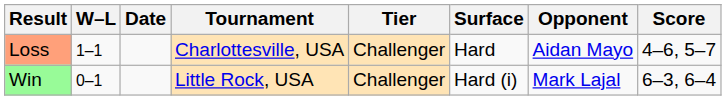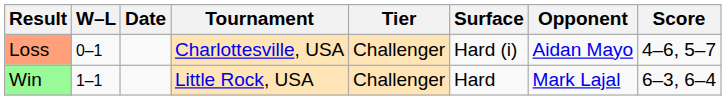 <table class="sortable wikitable">
 <tr>
 <th>Result</th>
 <th class="unsortable">W–L</th>
 <th>Date</th>
 <th>Tournament</th>
 <th>Tier</th>
 <th>Surface</th>
 <th>Opponent</th>
 <th class="unsortable">Score</th>
 </tr>
 <tr>
 <td bgcolor=FFA07A>Loss</td>
-<td><small>1–1</small></td>
+<td><small>0–1</small></td>
 <td><a href='#'></a></td>
 <td bgcolor=moccasin><a href='#'>Charlottesville</a>, USA</td>
 <td bgcolor=moccasin>Challenger</td>
-<td>Hard</td>
+<td>Hard (i)</td>
 <td> <a href='#'>Aidan Mayo</a></td>
 <td>4–6, 5–7</td>
 </tr>
 <tr>
 <td bgcolor=98FB98>Win</td>
-<td><small>0–1</small></td>
+<td><small>1–1</small></td>
 <td><a href='#'></a></td>
 <td bgcolor=moccasin><a href='#'>Little Rock</a>, USA</td>
 <td bgcolor=moccasin>Challenger</td>
-<td>Hard (i)</td>
+<td>Hard</td>
 <td> <a href='#'>Mark Lajal</a></td>
 <td>6–3, 6–4</td>
 </tr>
 </table>
